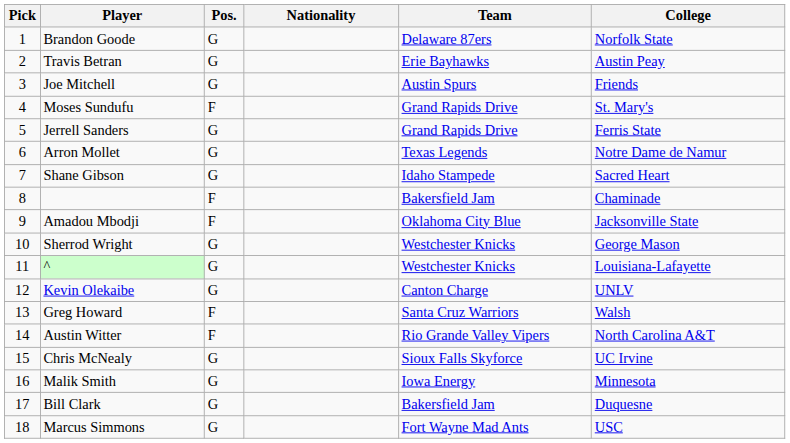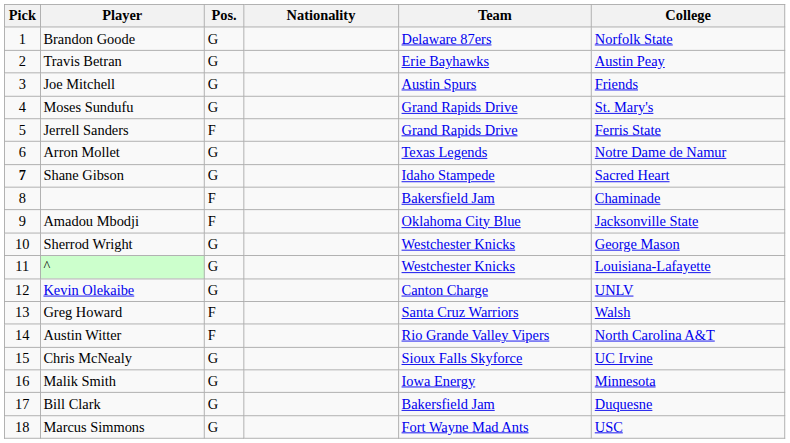 <table class="wikitable sortable">
 <tr>
 <th width="1%">Pick</th>
 <th width="17%">Player</th>
 <th width="4%">Pos.</th>
 <th width="16%">Nationality</th>
 <th width="20%" class="unsortable">Team</th>
 <th width="20%">College</th>
 </tr>
 <tr>
 <td align=center>1</td>
 <td>Brandon Goode</td>
 <td>G</td>
 <td></td>
 <td><a href='#'>Delaware 87ers</a></td>
 <td><a href='#'>Norfolk State</a></td>
 </tr>
 <tr>
 <td align=center>2</td>
 <td>Travis Betran</td>
 <td>G</td>
 <td></td>
 <td><a href='#'>Erie Bayhawks</a></td>
 <td><a href='#'>Austin Peay</a></td>
 </tr>
 <tr>
 <td align=center>3</td>
 <td>Joe Mitchell</td>
 <td>G</td>
 <td></td>
 <td><a href='#'>Austin Spurs</a></td>
 <td><a href='#'>Friends</a></td>
 </tr>
 <tr>
 <td align=center>4</td>
 <td>Moses Sundufu</td>
-<td>F</td>
+<td>G</td>
 <td></td>
 <td><a href='#'>Grand Rapids Drive</a></td>
 <td><a href='#'>St. Mary's</a></td>
 </tr>
 <tr>
 <td align=center>5</td>
 <td>Jerrell Sanders</td>
-<td>G</td>
+<td>F</td>
 <td></td>
 <td><a href='#'>Grand Rapids Drive</a></td>
 <td><a href='#'>Ferris State</a></td>
 </tr>
 <tr>
 <td align=center>6</td>
 <td>Arron Mollet</td>
 <td>G</td>
 <td></td>
 <td><a href='#'>Texas Legends</a></td>
 <td><a href='#'>Notre Dame de Namur</a></td>
 </tr>
 <tr>
-<td align=center>7</td>
+<td align=center><strong>7</strong></td>
 <td>Shane Gibson</td>
 <td>G</td>
 <td></td>
 <td><a href='#'>Idaho Stampede</a></td>
 <td><a href='#'>Sacred Heart</a></td>
 </tr>
 <tr>
 <td align=center>8</td>
 <td></td>
 <td>F</td>
 <td></td>
 <td><a href='#'>Bakersfield Jam</a></td>
 <td><a href='#'>Chaminade</a></td>
 </tr>
 <tr>
 <td align=center>9</td>
 <td>Amadou Mbodji</td>
 <td>F</td>
 <td></td>
 <td><a href='#'>Oklahoma City Blue</a></td>
 <td><a href='#'>Jacksonville State</a></td>
 </tr>
 <tr>
 <td align=center>10</td>
 <td>Sherrod Wright</td>
 <td>G</td>
 <td></td>
 <td><a href='#'>Westchester Knicks</a></td>
 <td><a href='#'>George Mason</a></td>
 </tr>
 <tr>
 <td align=center>11</td>
 <td style="background-color:#CCFFCC">^</td>
 <td>G</td>
 <td></td>
 <td><a href='#'>Westchester Knicks</a></td>
 <td><a href='#'>Louisiana-Lafayette</a></td>
 </tr>
 <tr>
 <td align=center>12</td>
 <td><a href='#'>Kevin Olekaibe</a></td>
 <td>G</td>
 <td></td>
 <td><a href='#'>Canton Charge</a></td>
 <td><a href='#'>UNLV</a></td>
 </tr>
 <tr>
 <td align=center>13</td>
 <td>Greg Howard</td>
 <td>F</td>
 <td></td>
 <td><a href='#'>Santa Cruz Warriors</a></td>
 <td><a href='#'>Walsh</a></td>
 </tr>
 <tr>
 <td align=center>14</td>
 <td>Austin Witter</td>
 <td>F</td>
 <td></td>
 <td><a href='#'>Rio Grande Valley Vipers</a></td>
 <td><a href='#'>North Carolina A&T</a></td>
 </tr>
 <tr>
 <td align=center>15</td>
 <td>Chris McNealy</td>
 <td>G</td>
 <td></td>
 <td><a href='#'>Sioux Falls Skyforce</a></td>
 <td><a href='#'>UC Irvine</a></td>
 </tr>
 <tr>
 <td align=center>16</td>
 <td>Malik Smith</td>
 <td>G</td>
 <td></td>
 <td><a href='#'>Iowa Energy</a></td>
 <td><a href='#'>Minnesota</a></td>
 </tr>
 <tr>
 <td align=center>17</td>
 <td>Bill Clark</td>
 <td>G</td>
 <td></td>
 <td><a href='#'>Bakersfield Jam</a></td>
 <td><a href='#'>Duquesne</a></td>
 </tr>
 <tr>
 <td align=center>18</td>
 <td>Marcus Simmons</td>
 <td>G</td>
 <td></td>
 <td><a href='#'>Fort Wayne Mad Ants</a></td>
 <td><a href='#'>USC</a></td>
 </tr>
 </table>
